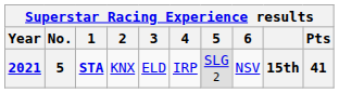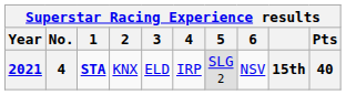 <table class="wikitable" style="text-align:center">
 <tr>
 <th colspan=10><a href='#'>Superstar Racing Experience</a> results</th>
 </tr>
 <tr>
 <th>Year</th>
 <th>No.</th>
 <th>1</th>
 <th>2</th>
 <th>3</th>
 <th>4</th>
 <th>5</th>
 <th>6</th>
 <th></th>
 <th>Pts</th>
 </tr>
 <tr>
 <th><a href='#'>2021</a></th>
-<th>5</th>
+<th>4</th>
 <td><strong><a href='#'>STA</a></strong></td>
 <td><a href='#'>KNX</a></td>
 <td><a href='#'>ELD</a></td>
 <td><a href='#'>IRP</a></td>
 <td style="background:#DFDFDF;"><a href='#'>SLG</a><br><small>2</small></td>
 <td><a href='#'>NSV</a></td>
 <th>15th</th>
-<th>41</th>
+<th>40</th>
 </tr>
 </table>
